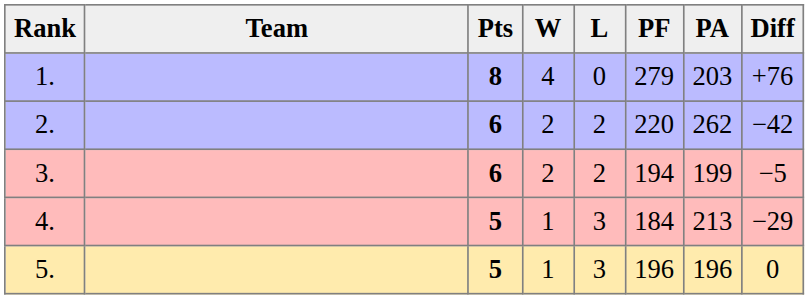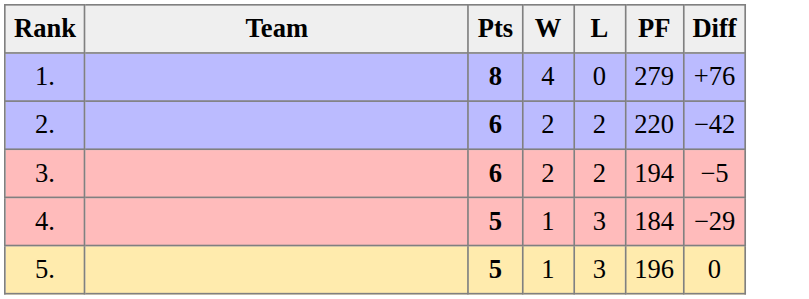 <table style=border-collapse:collapse border=1 cellspacing=0 cellpadding=5>
 <tr align=center bgcolor=#efefef>
 <th width=20>Rank</th>
 <th width=220>Team</th>
 <th width=20>Pts</th>
 <th width=20>W</th>
 <th width=20>L</th>
 <th width=20>PF</th>
-<th width=20>PA</th>
 <th width=20>Diff</th>
 </tr>
 <tr align=center bgcolor="#BBBBFF">
 <td>1.</td>
 <td align=left></td>
 <td><strong>8</strong></td>
 <td>4</td>
 <td>0</td>
 <td>279</td>
-<td>203</td>
 <td>+76</td>
 </tr>
 <tr align=center bgcolor="#BBBBFF">
 <td>2.</td>
 <td align=left></td>
 <td><strong>6</strong></td>
 <td>2</td>
 <td>2</td>
 <td>220</td>
-<td>262</td>
 <td>−42</td>
 </tr>
 <tr align=center bgcolor="#ffbbbb">
 <td>3.</td>
 <td align=left></td>
 <td><strong>6</strong></td>
 <td>2</td>
 <td>2</td>
 <td>194</td>
-<td>199</td>
 <td>−5</td>
 </tr>
 <tr align=center bgcolor="#ffbbbb">
 <td>4.</td>
 <td align=left></td>
 <td><strong>5</strong></td>
 <td>1</td>
 <td>3</td>
 <td>184</td>
-<td>213</td>
 <td>−29</td>
 </tr>
 <tr align=center bgcolor="#ffebad">
 <td>5.</td>
 <td align=left></td>
 <td><strong>5</strong></td>
 <td>1</td>
 <td>3</td>
 <td>196</td>
-<td>196</td>
 <td>0</td>
 </tr>
 </table>
